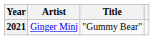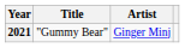 <table class="wikitable plainrowheaders sortable">
 <tr>
 <th>Year</th>
+<th>Title</th>
 <th>Artist</th>
-<th>Title</th>
 <th class="unsortable"></th>
 </tr>
 <tr>
 <th scope="row">2021</th>
+<td>"Gummy Bear"</td>
 <td><a href='#'>Ginger Minj</a></td>
-<td>"Gummy Bear"</td>
 <td style="text-align: center;"></td>
 </tr>
 </table>
